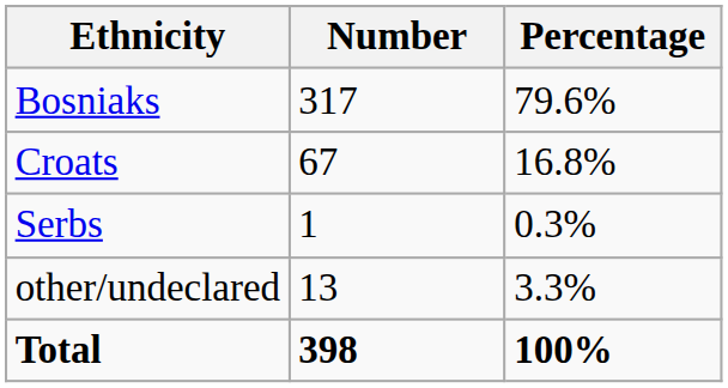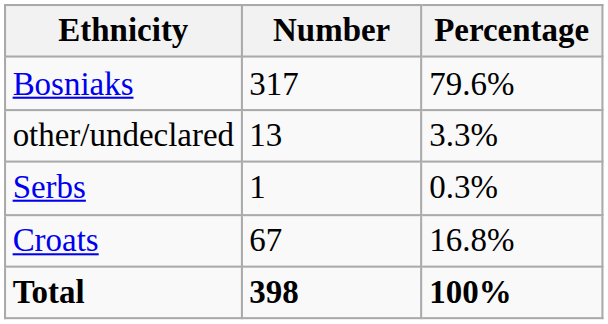 <table class="wikitable">
 <tr>
 <th width="100px">Ethnicity</th>
 <th width="80px">Number</th>
 <th width="80px">Percentage</th>
 </tr>
 <tr>
 <td><a href='#'>Bosniaks</a></td>
 <td>317</td>
 <td>79.6%</td>
 </tr>
 <tr>
-<td><a href='#'>Croats</a></td>
-<td>67</td>
-<td>16.8%</td>
+<td>other/undeclared</td>
+<td>13</td>
+<td>3.3%</td>
 </tr>
 <tr>
 <td><a href='#'>Serbs</a></td>
 <td>1</td>
 <td>0.3%</td>
 </tr>
 <tr>
-<td>other/undeclared</td>
-<td>13</td>
-<td>3.3%</td>
+<td><a href='#'>Croats</a></td>
+<td>67</td>
+<td>16.8%</td>
 </tr>
 <tr>
 <td><strong>Total</strong></td>
 <td><strong>398</strong></td>
 <td><strong>100%</strong></td>
 </tr>
 </table>
